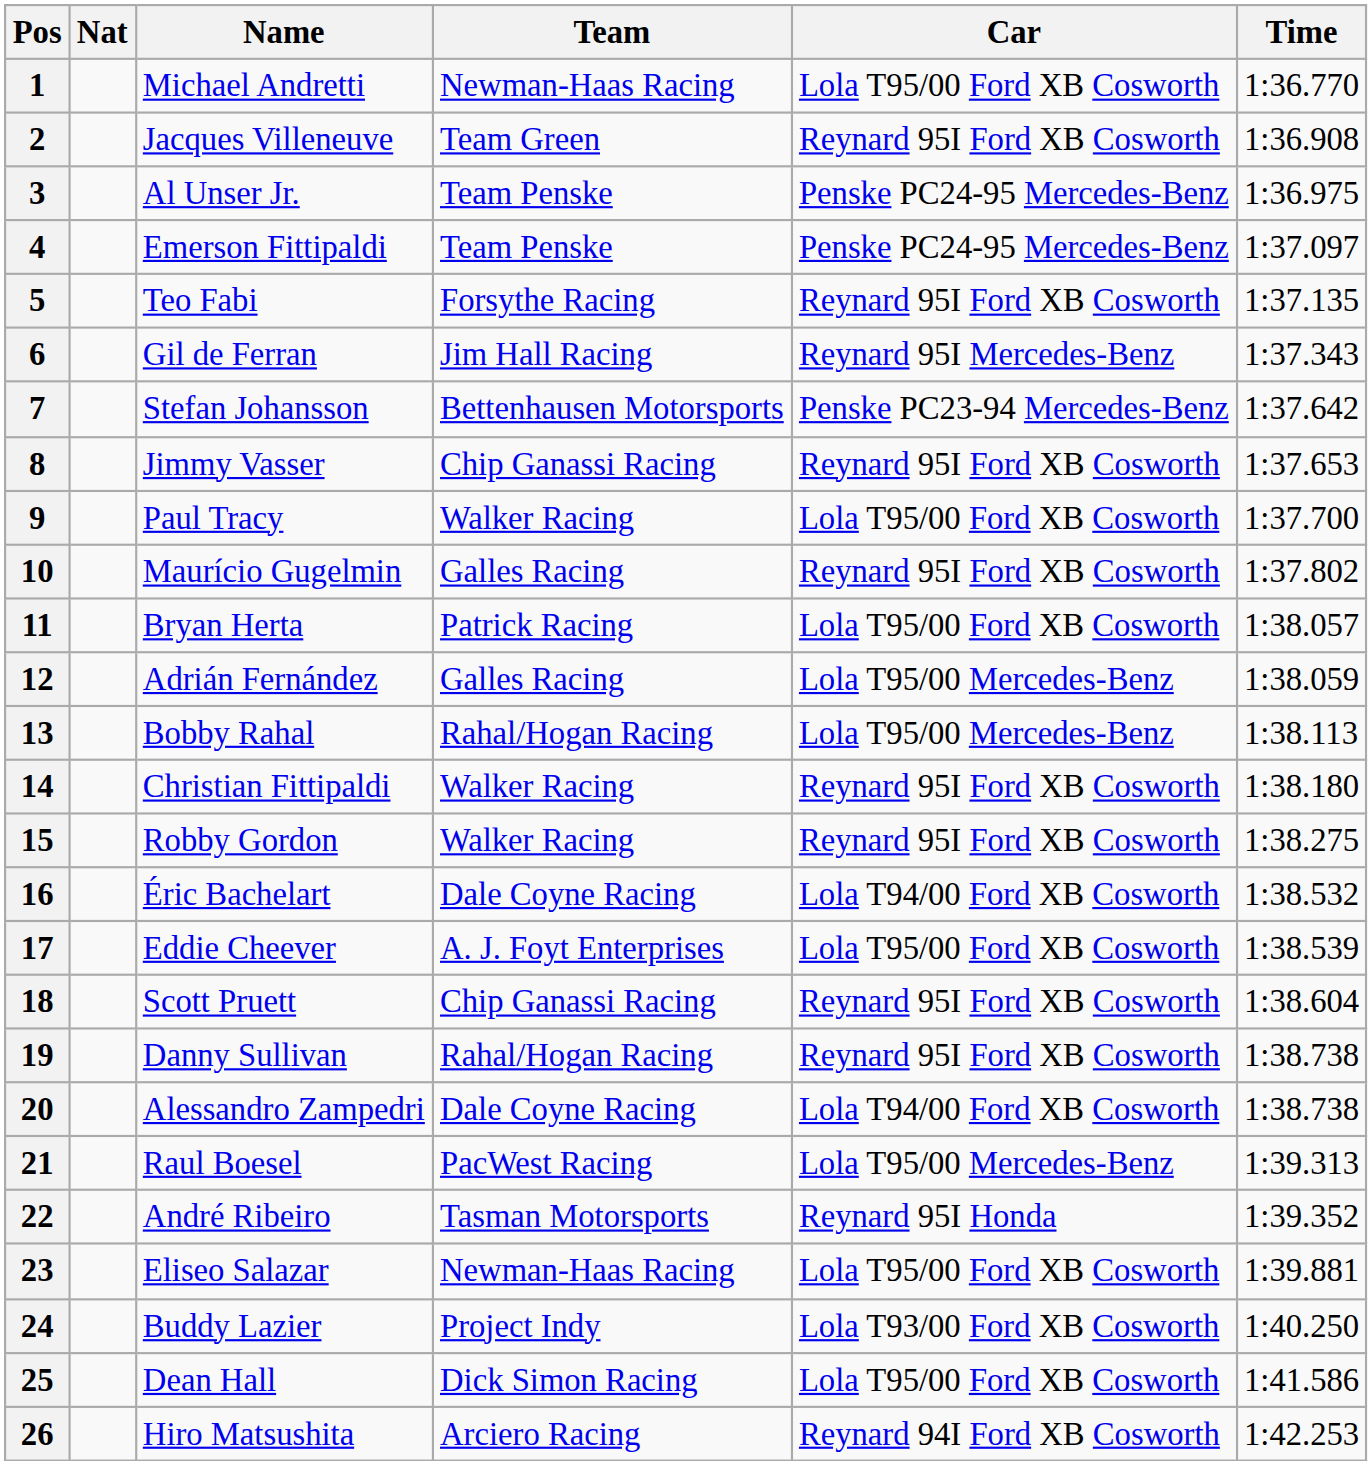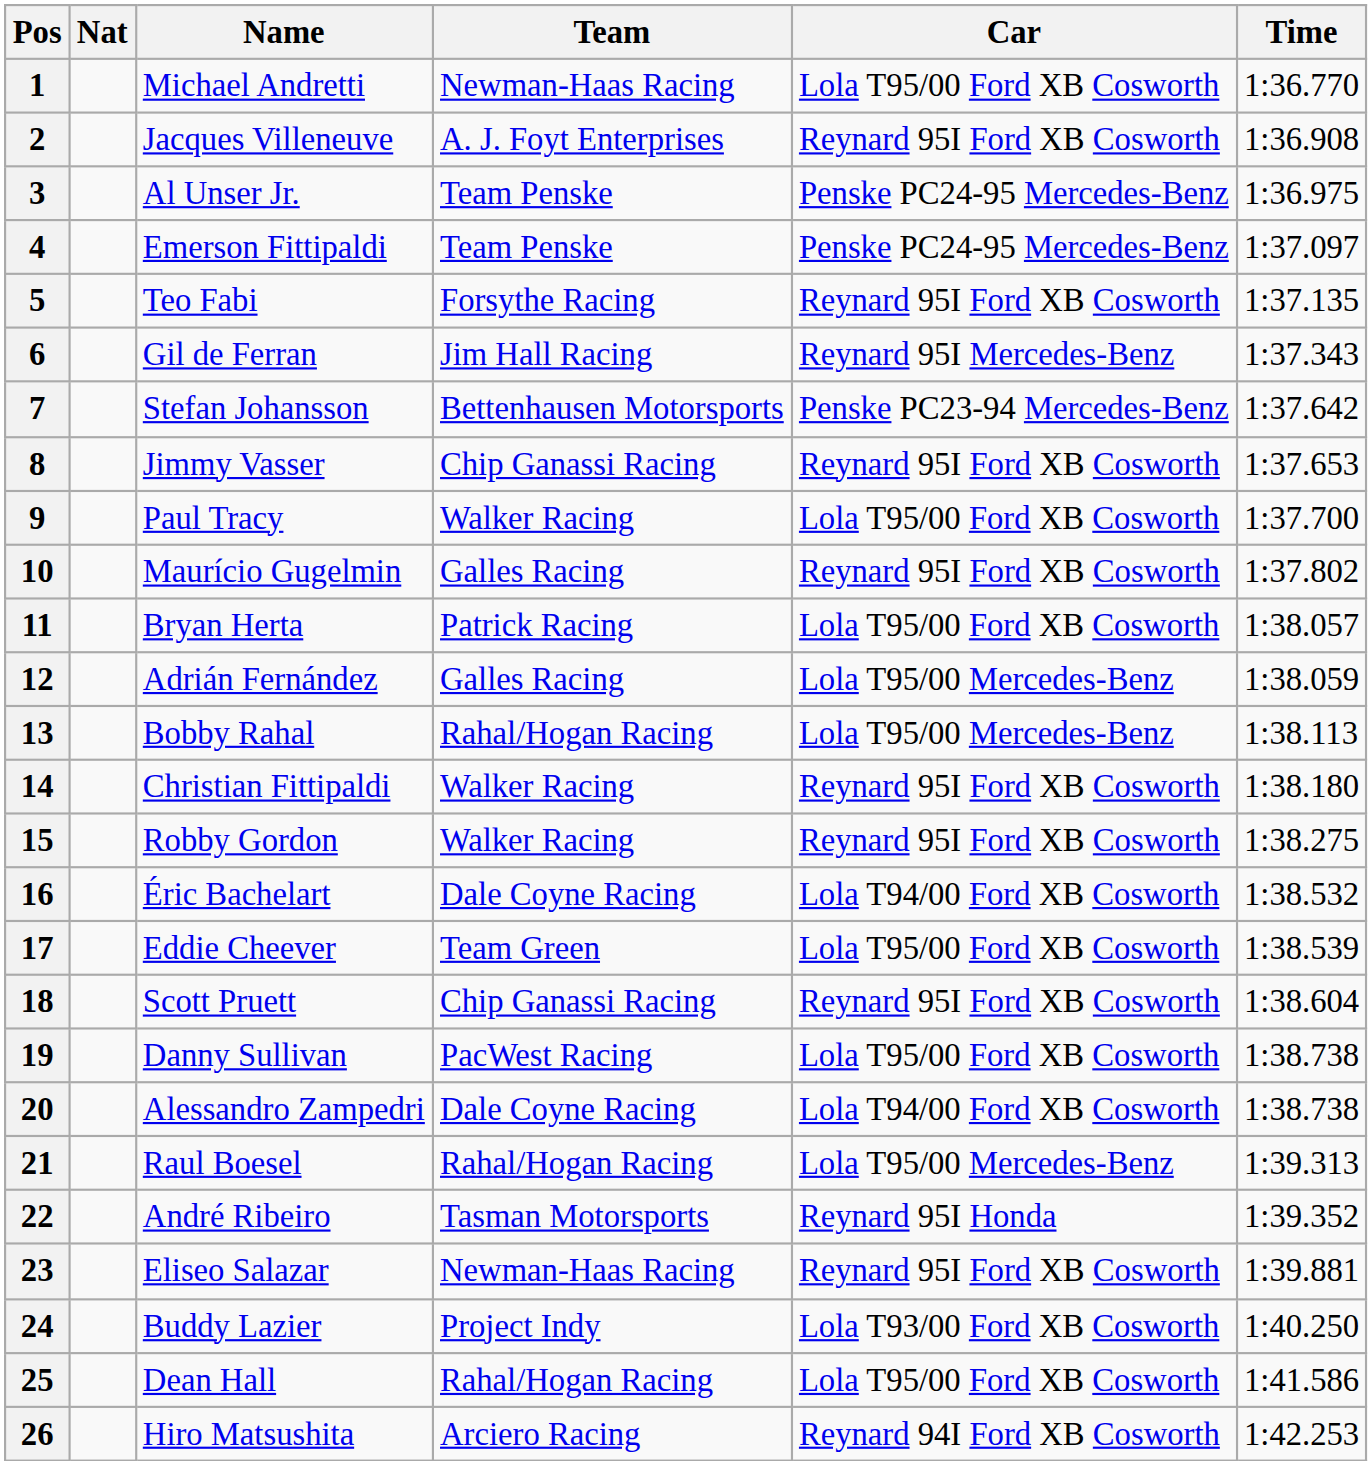 <table class="wikitable" style="font-size: 95%;">
 <tr>
 <th>Pos</th>
 <th>Nat</th>
 <th>Name</th>
 <th>Team</th>
 <th>Car</th>
 <th>Time</th>
 </tr>
 <tr>
 <th>1</th>
 <td></td>
 <td><a href='#'>Michael Andretti</a></td>
 <td><a href='#'>Newman-Haas Racing</a></td>
 <td><a href='#'>Lola</a> T95/00 <a href='#'>Ford</a> XB <a href='#'>Cosworth</a></td>
 <td>1:36.770</td>
 </tr>
 <tr>
 <th>2</th>
 <td></td>
 <td><a href='#'>Jacques Villeneuve</a></td>
-<td><a href='#'>Team Green</a></td>
+<td><a href='#'>A. J. Foyt Enterprises</a></td>
 <td><a href='#'>Reynard</a> 95I <a href='#'>Ford</a> XB <a href='#'>Cosworth</a></td>
 <td>1:36.908</td>
 </tr>
 <tr>
 <th>3</th>
 <td></td>
 <td><a href='#'>Al Unser Jr.</a></td>
 <td><a href='#'>Team Penske</a></td>
 <td><a href='#'>Penske</a> PC24-95 <a href='#'>Mercedes-Benz</a></td>
 <td>1:36.975</td>
 </tr>
 <tr>
 <th>4</th>
 <td></td>
 <td><a href='#'>Emerson Fittipaldi</a></td>
 <td><a href='#'>Team Penske</a></td>
 <td><a href='#'>Penske</a> PC24-95 <a href='#'>Mercedes-Benz</a></td>
 <td>1:37.097</td>
 </tr>
 <tr>
 <th>5</th>
 <td></td>
 <td><a href='#'>Teo Fabi</a></td>
 <td><a href='#'>Forsythe Racing</a></td>
 <td><a href='#'>Reynard</a> 95I <a href='#'>Ford</a> XB <a href='#'>Cosworth</a></td>
 <td>1:37.135</td>
 </tr>
 <tr>
 <th>6</th>
 <td></td>
 <td><a href='#'>Gil de Ferran</a></td>
 <td><a href='#'>Jim Hall Racing</a></td>
 <td><a href='#'>Reynard</a> 95I <a href='#'>Mercedes-Benz</a></td>
 <td>1:37.343</td>
 </tr>
 <tr>
 <th>7</th>
 <td></td>
 <td><a href='#'>Stefan Johansson</a></td>
 <td><a href='#'>Bettenhausen Motorsports</a></td>
 <td><a href='#'>Penske</a> PC23-94 <a href='#'>Mercedes-Benz</a></td>
 <td>1:37.642</td>
 </tr>
 <tr>
 <th>8</th>
 <td></td>
 <td><a href='#'>Jimmy Vasser</a></td>
 <td><a href='#'>Chip Ganassi Racing</a></td>
 <td><a href='#'>Reynard</a> 95I <a href='#'>Ford</a> XB <a href='#'>Cosworth</a></td>
 <td>1:37.653</td>
 </tr>
 <tr>
 <th>9</th>
 <td></td>
 <td><a href='#'>Paul Tracy</a></td>
 <td><a href='#'>Walker Racing</a></td>
 <td><a href='#'>Lola</a> T95/00 <a href='#'>Ford</a> XB <a href='#'>Cosworth</a></td>
 <td>1:37.700</td>
 </tr>
 <tr>
 <th>10</th>
 <td></td>
 <td><a href='#'>Maurício Gugelmin</a></td>
 <td><a href='#'>Galles Racing</a></td>
 <td><a href='#'>Reynard</a> 95I <a href='#'>Ford</a> XB <a href='#'>Cosworth</a></td>
 <td>1:37.802</td>
 </tr>
 <tr>
 <th>11</th>
 <td></td>
 <td><a href='#'>Bryan Herta</a></td>
 <td><a href='#'>Patrick Racing</a></td>
 <td><a href='#'>Lola</a> T95/00 <a href='#'>Ford</a> XB <a href='#'>Cosworth</a></td>
 <td>1:38.057</td>
 </tr>
 <tr>
 <th>12</th>
 <td></td>
 <td><a href='#'>Adrián Fernández</a></td>
 <td><a href='#'>Galles Racing</a></td>
 <td><a href='#'>Lola</a> T95/00 <a href='#'>Mercedes-Benz</a></td>
 <td>1:38.059</td>
 </tr>
 <tr>
 <th>13</th>
 <td></td>
 <td><a href='#'>Bobby Rahal</a></td>
 <td><a href='#'>Rahal/Hogan Racing</a></td>
 <td><a href='#'>Lola</a> T95/00 <a href='#'>Mercedes-Benz</a></td>
 <td>1:38.113</td>
 </tr>
 <tr>
 <th>14</th>
 <td></td>
 <td><a href='#'>Christian Fittipaldi</a></td>
 <td><a href='#'>Walker Racing</a></td>
 <td><a href='#'>Reynard</a> 95I <a href='#'>Ford</a> XB <a href='#'>Cosworth</a></td>
 <td>1:38.180</td>
 </tr>
 <tr>
 <th>15</th>
 <td></td>
 <td><a href='#'>Robby Gordon</a></td>
 <td><a href='#'>Walker Racing</a></td>
 <td><a href='#'>Reynard</a> 95I <a href='#'>Ford</a> XB <a href='#'>Cosworth</a></td>
 <td>1:38.275</td>
 </tr>
 <tr>
 <th>16</th>
 <td></td>
 <td><a href='#'>Éric Bachelart</a></td>
 <td><a href='#'>Dale Coyne Racing</a></td>
 <td><a href='#'>Lola</a> T94/00 <a href='#'>Ford</a> XB <a href='#'>Cosworth</a></td>
 <td>1:38.532</td>
 </tr>
 <tr>
 <th>17</th>
 <td></td>
 <td><a href='#'>Eddie Cheever</a></td>
-<td><a href='#'>A. J. Foyt Enterprises</a></td>
+<td><a href='#'>Team Green</a></td>
 <td><a href='#'>Lola</a> T95/00 <a href='#'>Ford</a> XB <a href='#'>Cosworth</a></td>
 <td>1:38.539</td>
 </tr>
 <tr>
 <th>18</th>
 <td></td>
 <td><a href='#'>Scott Pruett</a></td>
 <td><a href='#'>Chip Ganassi Racing</a></td>
 <td><a href='#'>Reynard</a> 95I <a href='#'>Ford</a> XB <a href='#'>Cosworth</a></td>
 <td>1:38.604</td>
 </tr>
 <tr>
 <th>19</th>
 <td></td>
 <td><a href='#'>Danny Sullivan</a></td>
-<td><a href='#'>Rahal/Hogan Racing</a></td>
-<td><a href='#'>Reynard</a> 95I <a href='#'>Ford</a> XB <a href='#'>Cosworth</a></td>
+<td><a href='#'>PacWest Racing</a></td>
+<td><a href='#'>Lola</a> T95/00 <a href='#'>Ford</a> XB <a href='#'>Cosworth</a></td>
 <td>1:38.738</td>
 </tr>
 <tr>
 <th>20</th>
 <td></td>
 <td><a href='#'>Alessandro Zampedri</a></td>
 <td><a href='#'>Dale Coyne Racing</a></td>
 <td><a href='#'>Lola</a> T94/00 <a href='#'>Ford</a> XB <a href='#'>Cosworth</a></td>
 <td>1:38.738</td>
 </tr>
 <tr>
 <th>21</th>
 <td></td>
 <td><a href='#'>Raul Boesel</a></td>
-<td><a href='#'>PacWest Racing</a></td>
+<td><a href='#'>Rahal/Hogan Racing</a></td>
 <td><a href='#'>Lola</a> T95/00 <a href='#'>Mercedes-Benz</a></td>
 <td>1:39.313</td>
 </tr>
 <tr>
 <th>22</th>
 <td></td>
 <td><a href='#'>André Ribeiro</a></td>
 <td><a href='#'>Tasman Motorsports</a></td>
 <td><a href='#'>Reynard</a> 95I <a href='#'>Honda</a></td>
 <td>1:39.352</td>
 </tr>
 <tr>
 <th>23</th>
 <td></td>
 <td><a href='#'>Eliseo Salazar</a></td>
 <td><a href='#'>Newman-Haas Racing</a></td>
-<td><a href='#'>Lola</a> T95/00 <a href='#'>Ford</a> XB <a href='#'>Cosworth</a></td>
+<td><a href='#'>Reynard</a> 95I <a href='#'>Ford</a> XB <a href='#'>Cosworth</a></td>
 <td>1:39.881</td>
 </tr>
 <tr>
 <th>24</th>
 <td></td>
 <td><a href='#'>Buddy Lazier</a></td>
 <td><a href='#'>Project Indy</a></td>
 <td><a href='#'>Lola</a> T93/00 <a href='#'>Ford</a> XB <a href='#'>Cosworth</a></td>
 <td>1:40.250</td>
 </tr>
 <tr>
 <th>25</th>
 <td></td>
 <td><a href='#'>Dean Hall</a></td>
-<td><a href='#'>Dick Simon Racing</a></td>
+<td><a href='#'>Rahal/Hogan Racing</a></td>
 <td><a href='#'>Lola</a> T95/00 <a href='#'>Ford</a> XB <a href='#'>Cosworth</a></td>
 <td>1:41.586</td>
 </tr>
 <tr>
 <th>26</th>
 <td></td>
 <td><a href='#'>Hiro Matsushita</a></td>
 <td><a href='#'>Arciero Racing</a></td>
 <td><a href='#'>Reynard</a> 94I <a href='#'>Ford</a> XB <a href='#'>Cosworth</a></td>
 <td>1:42.253</td>
 </tr>
 </table>
